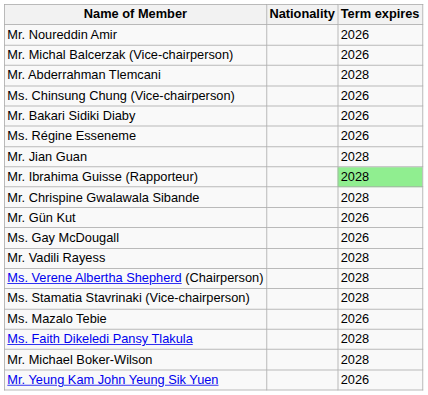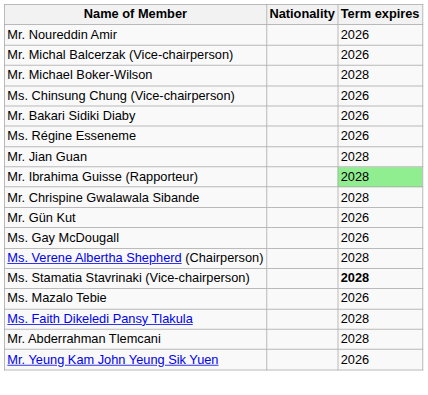 <table class="wikitable">
 <tr>
 <th>Name of Member</th>
 <th>Nationality</th>
 <th>Term expires</th>
 </tr>
 <tr>
 <td>Mr. Noureddin Amir</td>
 <td></td>
 <td>2026</td>
 </tr>
 <tr>
 <td>Mr. Michal Balcerzak (Vice-chairperson)</td>
 <td></td>
 <td>2026</td>
 </tr>
 <tr>
-<td>Mr. Abderrahman Tlemcani</td>
+<td>Mr. Michael Boker-Wilson</td>
 <td></td>
 <td>2028</td>
 </tr>
 <tr>
 <td>Ms. Chinsung Chung (Vice-chairperson)</td>
 <td></td>
 <td>2026</td>
 </tr>
 <tr>
 <td>Mr. Bakari Sidiki Diaby</td>
 <td></td>
 <td>2026</td>
 </tr>
 <tr>
 <td>Ms. Régine Esseneme</td>
 <td></td>
 <td>2026</td>
 </tr>
 <tr>
 <td>Mr. Jian Guan</td>
 <td></td>
 <td>2028</td>
 </tr>
 <tr>
 <td>Mr. Ibrahima Guisse (Rapporteur)</td>
 <td></td>
 <td style="background: lightgreen;">2028</td>
 </tr>
 <tr>
 <td>Mr. Chrispine Gwalawala Sibande</td>
 <td></td>
 <td>2028</td>
 </tr>
 <tr>
 <td>Mr. Gün Kut</td>
 <td></td>
 <td>2026</td>
 </tr>
 <tr>
 <td>Ms. Gay McDougall</td>
 <td></td>
 <td>2026</td>
 </tr>
 <tr>
-<td>Mr. Vadili Rayess</td>
-<td></td>
-<td>2028</td>
-</tr>
-<tr>
 <td><a href='#'>Ms. Verene Albertha Shepherd</a> (Chairperson)</td>
 <td></td>
 <td>2028</td>
 </tr>
 <tr>
 <td>Ms. Stamatia Stavrinaki (Vice-chairperson)</td>
 <td></td>
-<td>2028</td>
+<td><strong>2028</strong></td>
 </tr>
 <tr>
 <td>Ms. Mazalo Tebie</td>
 <td></td>
 <td>2026</td>
 </tr>
 <tr>
 <td><a href='#'>Ms. Faith Dikeledi Pansy Tlakula</a></td>
 <td></td>
 <td>2028</td>
 </tr>
 <tr>
-<td>Mr. Michael Boker-Wilson</td>
+<td>Mr. Abderrahman Tlemcani</td>
 <td></td>
 <td>2028</td>
 </tr>
 <tr>
 <td><a href='#'>Mr. Yeung Kam John Yeung Sik Yuen</a></td>
 <td></td>
 <td>2026</td>
 </tr>
 </table>
